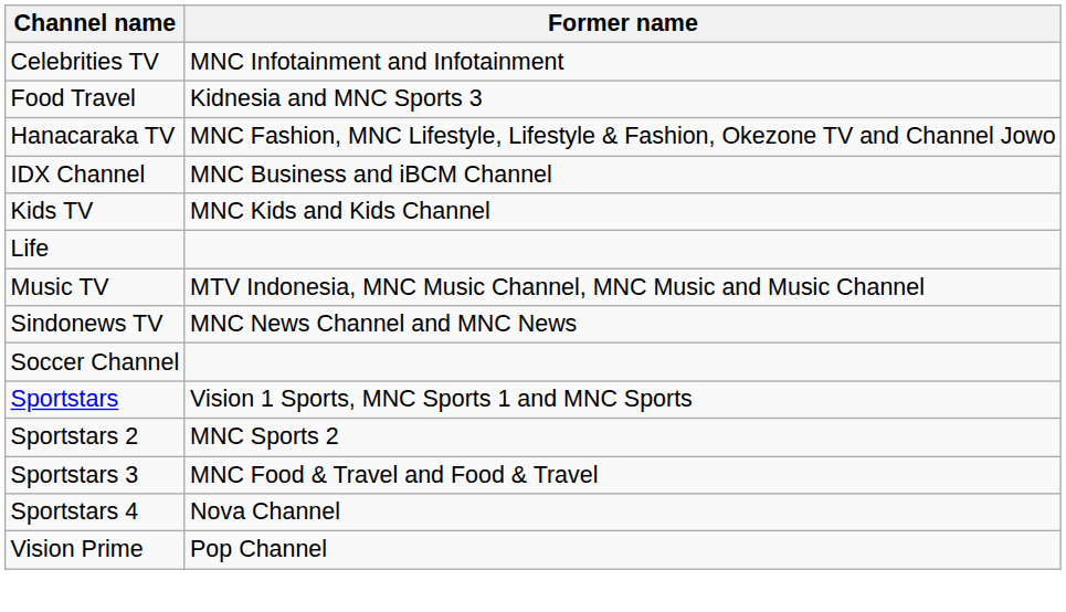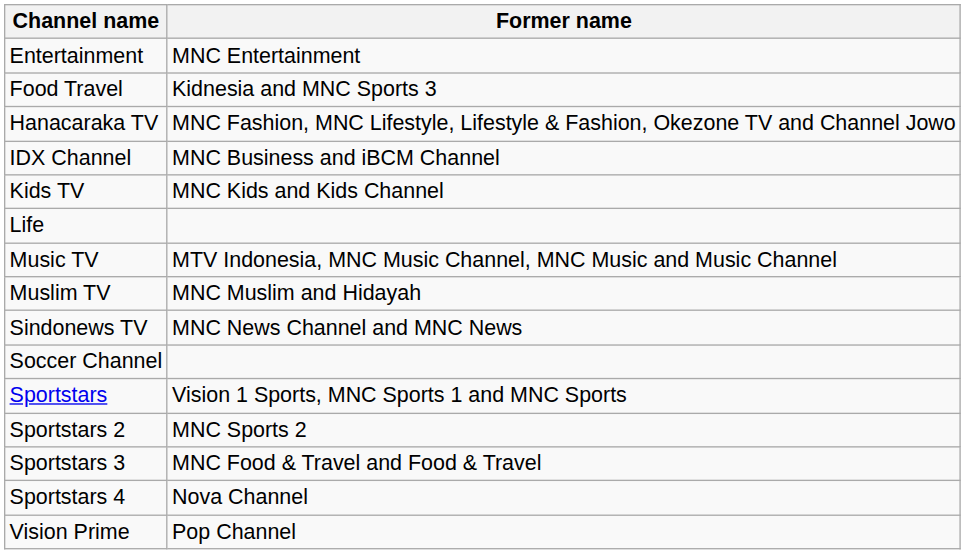 <table class="wikitable sortable">
 <tr>
 <th>Channel name</th>
 <th>Former name</th>
 </tr>
 <tr>
-<td>Celebrities TV</td>
-<td>MNC Infotainment and Infotainment</td>
+<td>Entertainment</td>
+<td>MNC Entertainment</td>
 </tr>
 <tr>
 <td>Food Travel</td>
 <td>Kidnesia and MNC Sports 3</td>
 </tr>
 <tr>
 <td>Hanacaraka TV</td>
 <td>MNC Fashion, MNC Lifestyle, Lifestyle & Fashion, Okezone TV and Channel Jowo</td>
 </tr>
 <tr>
 <td>IDX Channel</td>
 <td>MNC Business and iBCM Channel</td>
 </tr>
 <tr>
 <td>Kids TV</td>
 <td>MNC Kids and Kids Channel</td>
 </tr>
 <tr>
 <td>Life</td>
 <td></td>
 </tr>
 <tr>
 <td>Music TV</td>
 <td>MTV Indonesia, MNC Music Channel, MNC Music and Music Channel</td>
+</tr>
+<tr>
+<td>Muslim TV</td>
+<td>MNC Muslim and Hidayah</td>
 </tr>
 <tr>
 <td>Sindonews TV</td>
 <td>MNC News Channel and MNC News</td>
 </tr>
 <tr>
 <td>Soccer Channel</td>
 <td></td>
 </tr>
 <tr>
 <td><a href='#'>Sportstars</a></td>
 <td>Vision 1 Sports, MNC Sports 1 and MNC Sports</td>
 </tr>
 <tr>
 <td>Sportstars 2</td>
 <td>MNC Sports 2</td>
 </tr>
 <tr>
 <td>Sportstars 3</td>
 <td>MNC Food & Travel and Food & Travel</td>
 </tr>
 <tr>
 <td>Sportstars 4</td>
 <td>Nova Channel</td>
 </tr>
 <tr>
 <td>Vision Prime</td>
 <td>Pop Channel</td>
 </tr>
 </table>
